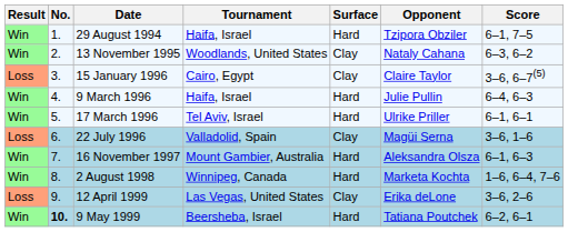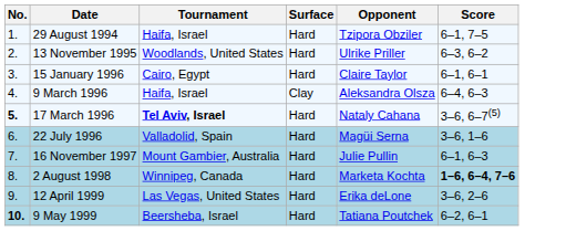 <table class="sortable wikitable" style=font-size:97%>
 <tr>
-<th>Result</th>
 <th>No.</th>
 <th>Date</th>
 <th>Tournament</th>
 <th>Surface</th>
 <th>Opponent</th>
 <th>Score</th>
 </tr>
 <tr bgcolor="#f0f8ff">
-<td style="background:#98fb98;">Win</td>
 <td>1.</td>
 <td>29 August 1994</td>
 <td><a href='#'>Haifa</a>, Israel</td>
 <td>Hard</td>
 <td> <a href='#'>Tzipora Obziler</a></td>
 <td>6–1, 7–5</td>
 </tr>
 <tr bgcolor="#f0f8ff">
-<td style="background:#98fb98;">Win</td>
 <td>2.</td>
 <td>13 November 1995</td>
 <td><a href='#'>Woodlands</a>, United States</td>
-<td>Clay</td>
-<td> <a href='#'>Nataly Cahana</a></td>
+<td>Hard</td>
+<td> <a href='#'>Ulrike Priller</a></td>
 <td>6–3, 6–2</td>
 </tr>
 <tr style="background:#f0f8ff;">
-<td style="background:#ffa07a;">Loss</td>
 <td>3.</td>
 <td>15 January 1996</td>
 <td><a href='#'>Cairo</a>, Egypt</td>
-<td>Clay</td>
+<td>Hard</td>
 <td> <a href='#'>Claire Taylor</a></td>
-<td>3–6, 6–7<sup>(5)</sup></td>
+<td>6–1, 6–1</td>
 </tr>
 <tr bgcolor="#f0f8ff">
-<td style="background:#98fb98;">Win</td>
 <td>4.</td>
 <td>9 March 1996</td>
 <td><a href='#'>Haifa</a>, Israel</td>
-<td>Hard</td>
-<td> <a href='#'>Julie Pullin</a></td>
+<td>Clay</td>
+<td> <a href='#'>Aleksandra Olsza</a></td>
 <td>6–4, 6–3</td>
 </tr>
 <tr bgcolor="#f0f8ff">
-<td style="background:#98fb98;">Win</td>
-<td>5.</td>
+<td><strong>5.</strong></td>
 <td>17 March 1996</td>
-<td><a href='#'>Tel Aviv</a>, Israel</td>
+<td><strong><a href='#'>Tel Aviv</a>, Israel</strong></td>
 <td>Hard</td>
-<td> <a href='#'>Ulrike Priller</a></td>
-<td>6–1, 6–1</td>
+<td> <a href='#'>Nataly Cahana</a></td>
+<td>3–6, 6–7<sup>(5)</sup></td>
 </tr>
 <tr bgcolor=lightblue>
-<td style="background:#ffa07a;">Loss</td>
 <td>6.</td>
 <td>22 July 1996</td>
 <td><a href='#'>Valladolid</a>, Spain</td>
-<td>Clay</td>
+<td>Hard</td>
 <td> <a href='#'>Magüi Serna</a></td>
 <td>3–6, 1–6</td>
 </tr>
 <tr bgcolor=lightblue>
-<td style="background:#98fb98;">Win</td>
 <td>7.</td>
 <td>16 November 1997</td>
 <td><a href='#'>Mount Gambier</a>, Australia</td>
 <td>Hard</td>
-<td> <a href='#'>Aleksandra Olsza</a></td>
+<td> <a href='#'>Julie Pullin</a></td>
 <td>6–1, 6–3</td>
 </tr>
 <tr bgcolor=lightblue>
-<td style="background:#98fb98;">Win</td>
 <td>8.</td>
 <td>2 August 1998</td>
 <td><a href='#'>Winnipeg</a>, Canada</td>
 <td>Hard</td>
 <td> <a href='#'>Marketa Kochta</a></td>
-<td>1–6, 6–4, 7–6</td>
+<td><strong>1–6, 6–4, 7–6</strong></td>
 </tr>
 <tr style="background:lightblue;">
-<td style="background:#ffa07a;">Loss</td>
 <td>9.</td>
 <td>12 April 1999</td>
 <td><a href='#'>Las Vegas</a>, United States</td>
-<td>Clay</td>
+<td>Hard</td>
 <td> <a href='#'>Erika deLone</a></td>
 <td>3–6, 2–6</td>
 </tr>
 <tr bgcolor=lightblue>
-<td style="background:#98fb98;">Win</td>
 <td><strong>10.</strong></td>
 <td>9 May 1999</td>
 <td><a href='#'>Beersheba</a>, Israel</td>
 <td>Hard</td>
 <td> <a href='#'>Tatiana Poutchek</a></td>
 <td>6–2, 6–1</td>
 </tr>
 </table>
